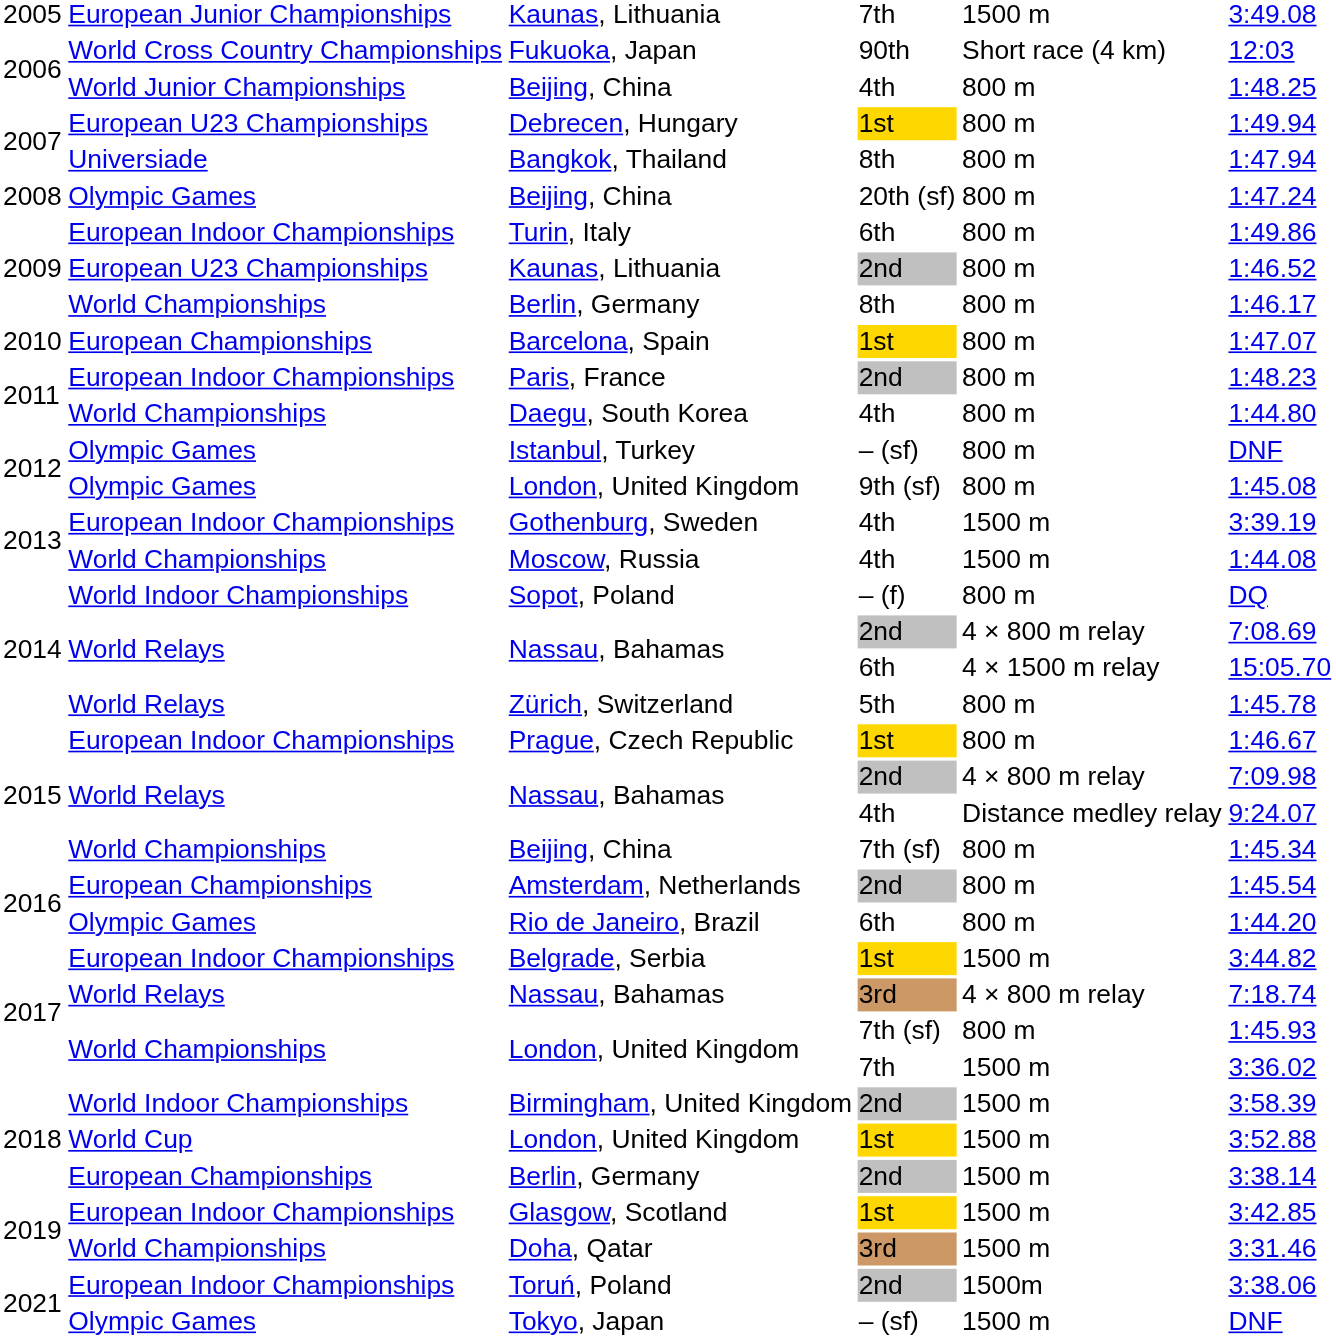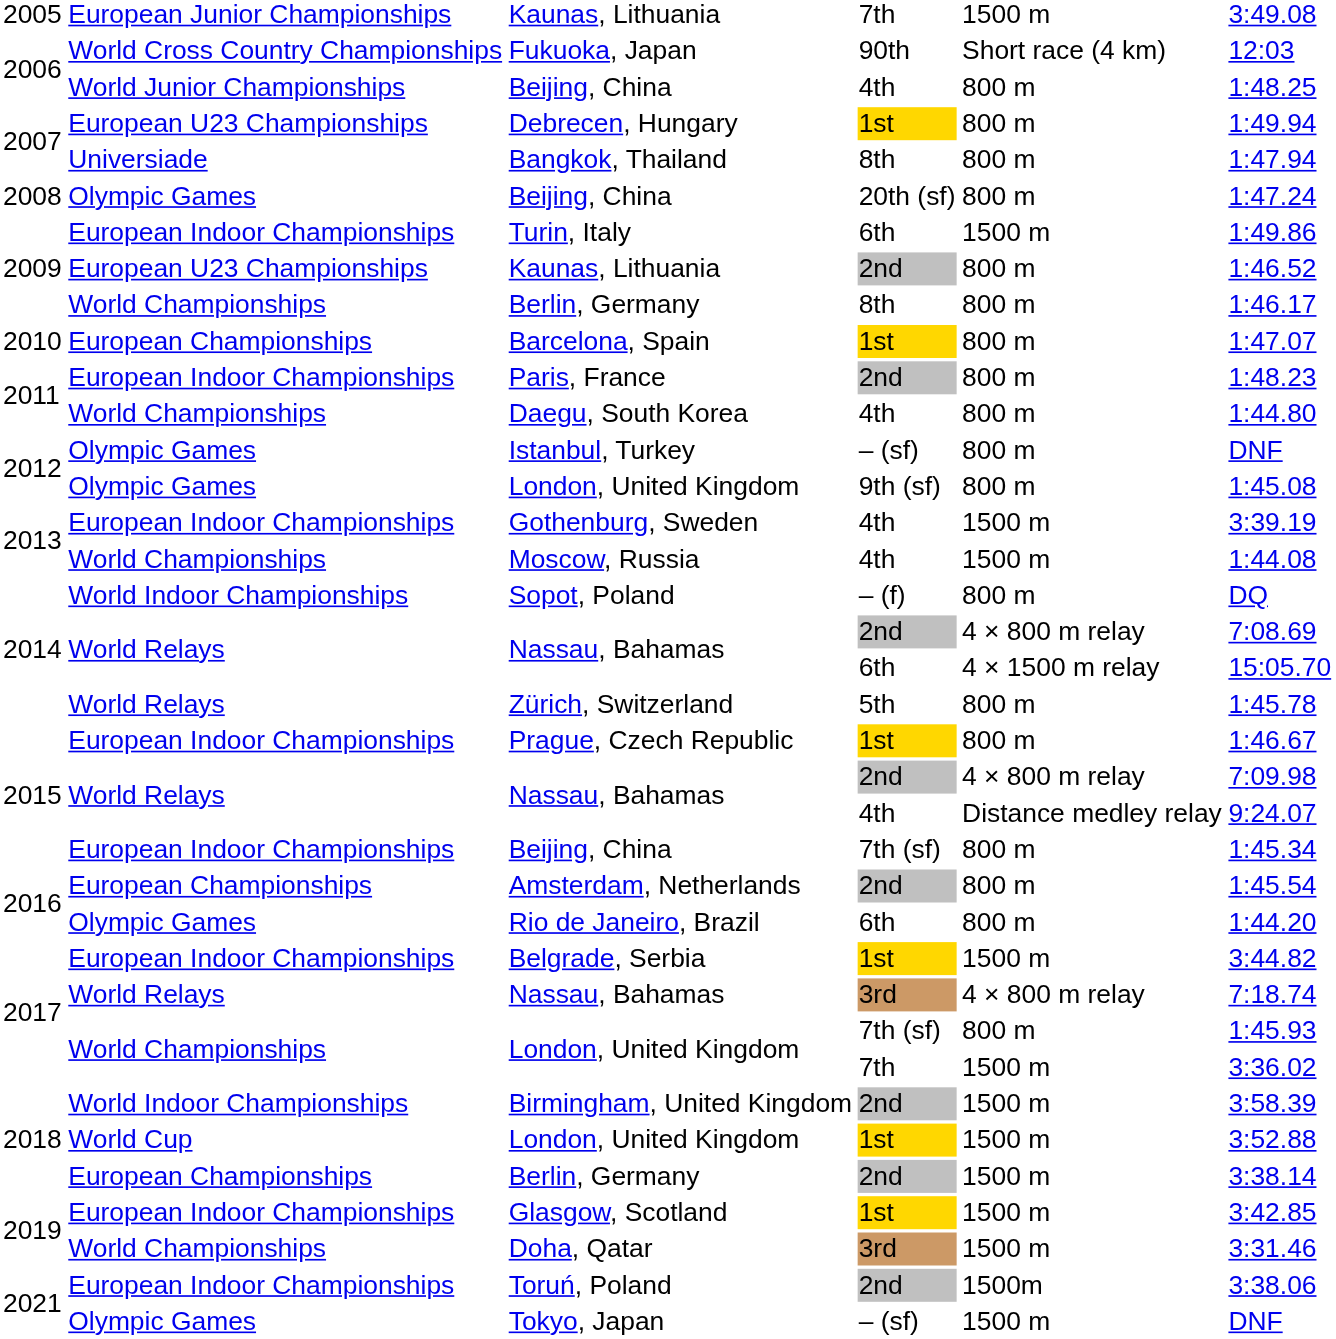 <table>
 <tr>
 <td>2005</td>
 <td><a href='#'>European Junior Championships</a></td>
 <td><a href='#'>Kaunas</a>, Lithuania</td>
 <td>7th</td>
 <td>1500 m</td>
 <td><a href='#'>3:49.08</a></td>
 </tr>
 <tr>
 <td rowspan=2>2006</td>
 <td><a href='#'>World Cross Country Championships</a></td>
 <td><a href='#'>Fukuoka</a>, Japan</td>
 <td>90th</td>
 <td>Short race (4 km)</td>
 <td><a href='#'>12:03</a></td>
 </tr>
 <tr>
 <td><a href='#'>World Junior Championships</a></td>
 <td><a href='#'>Beijing</a>, China</td>
 <td>4th</td>
 <td>800 m</td>
 <td><a href='#'>1:48.25</a></td>
 </tr>
 <tr>
 <td rowspan=2>2007</td>
 <td><a href='#'>European U23 Championships</a></td>
 <td><a href='#'>Debrecen</a>, Hungary</td>
 <td bgcolor=gold>1st</td>
 <td>800 m</td>
 <td><a href='#'>1:49.94</a></td>
 </tr>
 <tr>
 <td><a href='#'>Universiade</a></td>
 <td><a href='#'>Bangkok</a>, Thailand</td>
 <td>8th</td>
 <td>800 m</td>
 <td><a href='#'>1:47.94</a></td>
 </tr>
 <tr>
 <td>2008</td>
 <td><a href='#'>Olympic Games</a></td>
 <td><a href='#'>Beijing</a>, China</td>
 <td>20th (sf)</td>
 <td>800 m</td>
 <td><a href='#'>1:47.24</a></td>
 </tr>
 <tr>
 <td rowspan=3>2009</td>
 <td><a href='#'>European Indoor Championships</a></td>
 <td><a href='#'>Turin</a>, Italy</td>
 <td>6th</td>
-<td>800 m</td>
+<td>1500 m</td>
 <td><a href='#'>1:49.86</a></td>
 </tr>
 <tr>
 <td><a href='#'>European U23 Championships</a></td>
 <td><a href='#'>Kaunas</a>, Lithuania</td>
 <td bgcolor=silver>2nd</td>
 <td>800 m</td>
 <td><a href='#'>1:46.52</a></td>
 </tr>
 <tr>
 <td><a href='#'>World Championships</a></td>
 <td><a href='#'>Berlin</a>, Germany</td>
 <td>8th</td>
 <td>800 m</td>
 <td><a href='#'>1:46.17</a></td>
 </tr>
 <tr>
 <td>2010</td>
 <td><a href='#'>European Championships</a></td>
 <td><a href='#'>Barcelona</a>, Spain</td>
 <td bgcolor=gold>1st</td>
 <td>800 m</td>
 <td><a href='#'>1:47.07</a></td>
 </tr>
 <tr>
 <td rowspan=2>2011</td>
 <td><a href='#'>European Indoor Championships</a></td>
 <td><a href='#'>Paris</a>, France</td>
 <td bgcolor=silver>2nd</td>
 <td>800 m</td>
 <td><a href='#'>1:48.23</a></td>
 </tr>
 <tr>
 <td><a href='#'>World Championships</a></td>
 <td><a href='#'>Daegu</a>, South Korea</td>
 <td>4th</td>
 <td>800 m</td>
 <td><a href='#'>1:44.80</a></td>
 </tr>
 <tr>
 <td rowspan=2>2012</td>
 <td><a href='#'>Olympic Games</a></td>
 <td><a href='#'>Istanbul</a>, Turkey</td>
 <td>– (sf)</td>
 <td>800 m</td>
 <td><a href='#'>DNF</a></td>
 </tr>
 <tr>
 <td><a href='#'>Olympic Games</a></td>
 <td><a href='#'>London</a>, United Kingdom</td>
 <td>9th (sf)</td>
 <td>800 m</td>
 <td><a href='#'>1:45.08</a></td>
 </tr>
 <tr>
 <td rowspan=2>2013</td>
 <td><a href='#'>European Indoor Championships</a></td>
 <td><a href='#'>Gothenburg</a>, Sweden</td>
 <td>4th</td>
 <td>1500 m</td>
 <td><a href='#'>3:39.19</a></td>
 </tr>
 <tr>
 <td><a href='#'>World Championships</a></td>
 <td><a href='#'>Moscow</a>, Russia</td>
 <td>4th</td>
 <td>1500 m</td>
 <td><a href='#'>1:44.08</a></td>
 </tr>
 <tr>
 <td rowspan=4>2014</td>
 <td><a href='#'>World Indoor Championships</a></td>
 <td><a href='#'>Sopot</a>, Poland</td>
 <td>– (f)</td>
 <td>800 m</td>
 <td><a href='#'>DQ</a></td>
 </tr>
 <tr>
 <td rowspan=2><a href='#'>World Relays</a></td>
 <td rowspan=2><a href='#'>Nassau</a>, Bahamas</td>
 <td bgcolor=silver>2nd</td>
 <td>4 × 800 m relay</td>
 <td><a href='#'>7:08.69</a></td>
 </tr>
 <tr>
 <td>6th</td>
 <td>4 × 1500 m relay</td>
 <td><a href='#'>15:05.70</a></td>
 </tr>
 <tr>
 <td><a href='#'>World Relays</a></td>
 <td><a href='#'>Zürich</a>, Switzerland</td>
 <td>5th</td>
 <td>800 m</td>
 <td><a href='#'>1:45.78</a></td>
 </tr>
 <tr>
 <td rowspan=4>2015</td>
 <td><a href='#'>European Indoor Championships</a></td>
 <td><a href='#'>Prague</a>, Czech Republic</td>
 <td bgcolor=gold>1st</td>
 <td>800 m</td>
 <td><a href='#'>1:46.67</a></td>
 </tr>
 <tr>
 <td rowspan=2><a href='#'>World Relays</a></td>
 <td rowspan=2><a href='#'>Nassau</a>, Bahamas</td>
 <td bgcolor=silver>2nd</td>
 <td>4 × 800 m relay</td>
 <td><a href='#'>7:09.98</a></td>
 </tr>
 <tr>
 <td>4th</td>
 <td>Distance medley relay</td>
 <td><a href='#'>9:24.07</a> <strong></strong></td>
 </tr>
 <tr>
-<td><a href='#'>World Championships</a></td>
+<td><a href='#'>European Indoor Championships</a></td>
 <td><a href='#'>Beijing</a>, China</td>
 <td>7th (sf)</td>
 <td>800 m</td>
 <td><a href='#'>1:45.34</a></td>
 </tr>
 <tr>
 <td rowspan=2>2016</td>
 <td><a href='#'>European Championships</a></td>
 <td><a href='#'>Amsterdam</a>, Netherlands</td>
 <td bgcolor=silver>2nd</td>
 <td>800 m</td>
 <td><a href='#'>1:45.54</a></td>
 </tr>
 <tr>
 <td><a href='#'>Olympic Games</a></td>
 <td><a href='#'>Rio de Janeiro</a>, Brazil</td>
 <td>6th</td>
 <td>800 m</td>
 <td><a href='#'>1:44.20</a></td>
 </tr>
 <tr>
 <td rowspan=4>2017</td>
 <td><a href='#'>European Indoor Championships</a></td>
 <td><a href='#'>Belgrade</a>, Serbia</td>
 <td bgcolor=gold>1st</td>
 <td>1500 m</td>
 <td><a href='#'>3:44.82</a></td>
 </tr>
 <tr>
 <td><a href='#'>World Relays</a></td>
 <td><a href='#'>Nassau</a>, Bahamas</td>
 <td bgcolor=cc9966>3rd</td>
 <td>4 × 800 m relay</td>
 <td><a href='#'>7:18.74</a></td>
 </tr>
 <tr>
 <td rowspan=2><a href='#'>World Championships</a></td>
 <td rowspan=2><a href='#'>London</a>, United Kingdom</td>
 <td>7th (sf)</td>
 <td>800 m</td>
 <td><a href='#'>1:45.93</a></td>
 </tr>
 <tr>
 <td>7th</td>
 <td>1500 m</td>
 <td><a href='#'>3:36.02</a></td>
 </tr>
 <tr>
 <td rowspan=3>2018</td>
 <td><a href='#'>World Indoor Championships</a></td>
 <td><a href='#'>Birmingham</a>, United Kingdom</td>
 <td bgcolor=silver>2nd</td>
 <td>1500 m</td>
 <td><a href='#'>3:58.39</a></td>
 </tr>
 <tr>
 <td><a href='#'>World Cup</a></td>
 <td><a href='#'>London</a>, United Kingdom</td>
 <td bgcolor=gold>1st</td>
 <td>1500 m</td>
 <td><a href='#'>3:52.88</a></td>
 </tr>
 <tr>
 <td><a href='#'>European Championships</a></td>
 <td><a href='#'>Berlin</a>, Germany</td>
 <td bgcolor=silver>2nd</td>
 <td>1500 m</td>
 <td><a href='#'>3:38.14</a></td>
 </tr>
 <tr>
 <td rowspan=2>2019</td>
 <td><a href='#'>European Indoor Championships</a></td>
 <td><a href='#'>Glasgow</a>, Scotland</td>
 <td bgcolor=gold>1st</td>
 <td>1500 m</td>
 <td><a href='#'>3:42.85</a></td>
 </tr>
 <tr>
 <td><a href='#'>World Championships</a></td>
 <td><a href='#'>Doha</a>, Qatar</td>
 <td bgcolor=cc9966>3rd</td>
 <td>1500 m</td>
 <td><a href='#'>3:31.46</a></td>
 </tr>
 <tr>
 <td rowspan=2>2021</td>
 <td><a href='#'>European Indoor Championships</a></td>
 <td><a href='#'>Toruń</a>, Poland</td>
 <td bgcolor=silver>2nd</td>
 <td>1500m</td>
 <td><a href='#'>3:38.06</a></td>
 </tr>
 <tr>
 <td><a href='#'>Olympic Games</a></td>
 <td><a href='#'>Tokyo</a>, Japan</td>
 <td>– (sf)</td>
 <td>1500 m</td>
 <td><a href='#'>DNF</a></td>
 </tr>
 </table>
